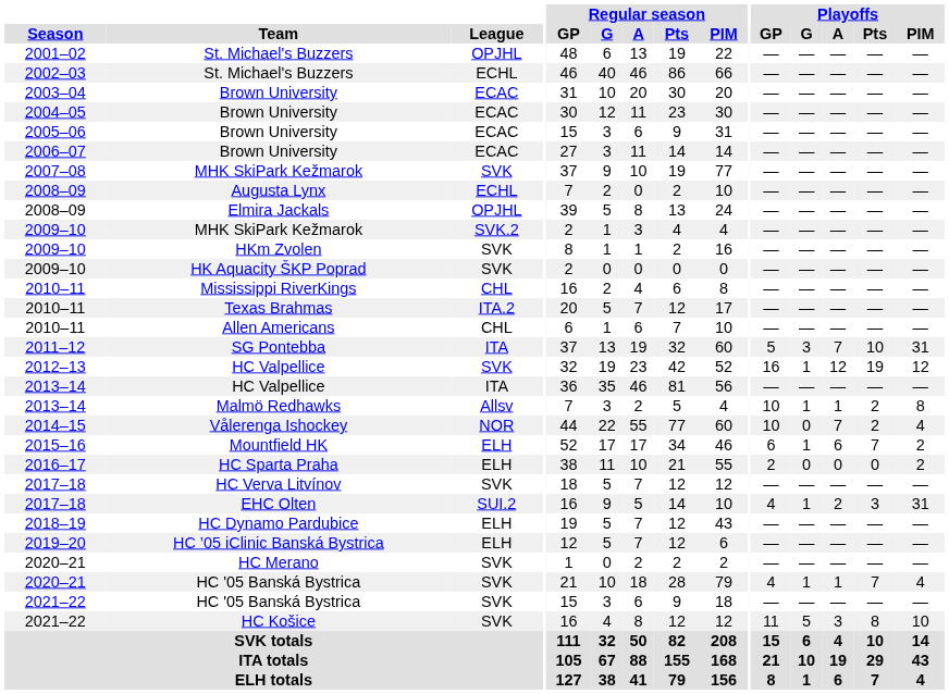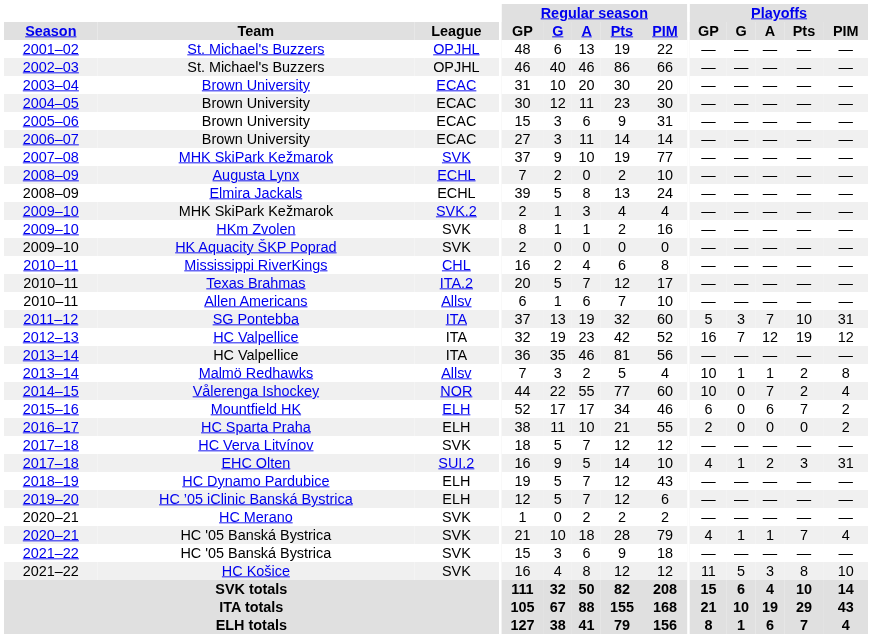 <table border="0" cellpadding="1" cellspacing="0" style="text-align:center; width:60em">
 <tr bgcolor="#e0e0e0">
 <th colspan="3" bgcolor="#ffffff"></th>
 <th rowspan="99" bgcolor="#ffffff"></th>
 <th colspan="5"><a href='#'>Regular season</a></th>
 <th rowspan="99" bgcolor="#ffffff"></th>
 <th colspan="5"><a href='#'>Playoffs</a></th>
 </tr>
 <tr bgcolor="#e0e0e0">
 <th><a href='#'>Season</a></th>
 <th>Team</th>
 <th>League</th>
 <th>GP</th>
 <th><a href='#'>G</a></th>
 <th><a href='#'>A</a></th>
 <th><a href='#'>Pts</a></th>
 <th><a href='#'>PIM</a></th>
 <th>GP</th>
 <th>G</th>
 <th>A</th>
 <th>Pts</th>
 <th>PIM</th>
 </tr>
 <tr>
 <td><a href='#'>2001–02</a></td>
 <td><a href='#'>St. Michael's Buzzers</a></td>
 <td><a href='#'>OPJHL</a></td>
 <td>48</td>
 <td>6</td>
 <td>13</td>
 <td>19</td>
 <td>22</td>
 <td>—</td>
 <td>—</td>
 <td>—</td>
 <td>—</td>
 <td>—</td>
 </tr>
 <tr bgcolor="#f0f0f0">
 <td><a href='#'>2002–03</a></td>
 <td>St. Michael's Buzzers</td>
-<td>ECHL</td>
+<td>OPJHL</td>
 <td>46</td>
 <td>40</td>
 <td>46</td>
 <td>86</td>
 <td>66</td>
 <td>—</td>
 <td>—</td>
 <td>—</td>
 <td>—</td>
 <td>—</td>
 </tr>
 <tr>
 <td><a href='#'>2003–04</a></td>
 <td><a href='#'>Brown University</a></td>
 <td><a href='#'>ECAC</a></td>
 <td>31</td>
 <td>10</td>
 <td>20</td>
 <td>30</td>
 <td>20</td>
 <td>—</td>
 <td>—</td>
 <td>—</td>
 <td>—</td>
 <td>—</td>
 </tr>
 <tr bgcolor="#f0f0f0">
 <td><a href='#'>2004–05</a></td>
 <td>Brown University</td>
 <td>ECAC</td>
 <td>30</td>
 <td>12</td>
 <td>11</td>
 <td>23</td>
 <td>30</td>
 <td>—</td>
 <td>—</td>
 <td>—</td>
 <td>—</td>
 <td>—</td>
 </tr>
 <tr>
 <td><a href='#'>2005–06</a></td>
 <td>Brown University</td>
 <td>ECAC</td>
 <td>15</td>
 <td>3</td>
 <td>6</td>
 <td>9</td>
 <td>31</td>
 <td>—</td>
 <td>—</td>
 <td>—</td>
 <td>—</td>
 <td>—</td>
 </tr>
 <tr bgcolor="#f0f0f0">
 <td><a href='#'>2006–07</a></td>
 <td>Brown University</td>
 <td>ECAC</td>
 <td>27</td>
 <td>3</td>
 <td>11</td>
 <td>14</td>
 <td>14</td>
 <td>—</td>
 <td>—</td>
 <td>—</td>
 <td>—</td>
 <td>—</td>
 </tr>
 <tr>
 <td><a href='#'>2007–08</a></td>
 <td><a href='#'>MHK SkiPark Kežmarok</a></td>
 <td><a href='#'>SVK</a></td>
 <td>37</td>
 <td>9</td>
 <td>10</td>
 <td>19</td>
 <td>77</td>
 <td>—</td>
 <td>—</td>
 <td>—</td>
 <td>—</td>
 <td>—</td>
 </tr>
 <tr bgcolor="#f0f0f0">
 <td><a href='#'>2008–09</a></td>
 <td><a href='#'>Augusta Lynx</a></td>
 <td><a href='#'>ECHL</a></td>
 <td>7</td>
 <td>2</td>
 <td>0</td>
 <td>2</td>
 <td>10</td>
 <td>—</td>
 <td>—</td>
 <td>—</td>
 <td>—</td>
 <td>—</td>
 </tr>
 <tr>
 <td>2008–09</td>
 <td><a href='#'>Elmira Jackals</a></td>
-<td><a href='#'>OPJHL</a></td>
+<td>ECHL</td>
 <td>39</td>
 <td>5</td>
 <td>8</td>
 <td>13</td>
 <td>24</td>
 <td>—</td>
 <td>—</td>
 <td>—</td>
 <td>—</td>
 <td>—</td>
 </tr>
 <tr bgcolor="#f0f0f0">
 <td><a href='#'>2009–10</a></td>
 <td>MHK SkiPark Kežmarok</td>
 <td><a href='#'>SVK.2</a></td>
 <td>2</td>
 <td>1</td>
 <td>3</td>
 <td>4</td>
 <td>4</td>
 <td>—</td>
 <td>—</td>
 <td>—</td>
 <td>—</td>
 <td>—</td>
 </tr>
 <tr>
 <td><a href='#'>2009–10</a></td>
 <td><a href='#'>HKm Zvolen</a></td>
 <td>SVK</td>
 <td>8</td>
 <td>1</td>
 <td>1</td>
 <td>2</td>
 <td>16</td>
 <td>—</td>
 <td>—</td>
 <td>—</td>
 <td>—</td>
 <td>—</td>
 </tr>
 <tr bgcolor="#f0f0f0">
 <td>2009–10</td>
 <td><a href='#'>HK Aquacity ŠKP Poprad</a></td>
 <td>SVK</td>
 <td>2</td>
 <td>0</td>
 <td>0</td>
 <td>0</td>
 <td>0</td>
 <td>—</td>
 <td>—</td>
 <td>—</td>
 <td>—</td>
 <td>—</td>
 </tr>
 <tr>
 <td><a href='#'>2010–11</a></td>
 <td><a href='#'>Mississippi RiverKings</a></td>
 <td><a href='#'>CHL</a></td>
 <td>16</td>
 <td>2</td>
 <td>4</td>
 <td>6</td>
 <td>8</td>
 <td>—</td>
 <td>—</td>
 <td>—</td>
 <td>—</td>
 <td>—</td>
 </tr>
 <tr bgcolor="#f0f0f0">
 <td>2010–11</td>
 <td><a href='#'>Texas Brahmas</a></td>
 <td><a href='#'>ITA.2</a></td>
 <td>20</td>
 <td>5</td>
 <td>7</td>
 <td>12</td>
 <td>17</td>
 <td>—</td>
 <td>—</td>
 <td>—</td>
 <td>—</td>
 <td>—</td>
 </tr>
 <tr>
 <td>2010–11</td>
 <td><a href='#'>Allen Americans</a></td>
-<td>CHL</td>
+<td><a href='#'>Allsv</a></td>
 <td>6</td>
 <td>1</td>
 <td>6</td>
 <td>7</td>
 <td>10</td>
 <td>—</td>
 <td>—</td>
 <td>—</td>
 <td>—</td>
 <td>—</td>
 </tr>
 <tr bgcolor="#f0f0f0">
 <td><a href='#'>2011–12</a></td>
 <td><a href='#'>SG Pontebba</a></td>
 <td><a href='#'>ITA</a></td>
 <td>37</td>
 <td>13</td>
 <td>19</td>
 <td>32</td>
 <td>60</td>
 <td>5</td>
 <td>3</td>
 <td>7</td>
 <td>10</td>
 <td>31</td>
 </tr>
 <tr>
 <td><a href='#'>2012–13</a></td>
 <td><a href='#'>HC Valpellice</a></td>
-<td><a href='#'>SVK</a></td>
+<td>ITA</td>
 <td>32</td>
 <td>19</td>
 <td>23</td>
 <td>42</td>
 <td>52</td>
 <td>16</td>
-<td>1</td>
+<td>7</td>
 <td>12</td>
 <td>19</td>
 <td>12</td>
 </tr>
 <tr bgcolor="#f0f0f0">
 <td><a href='#'>2013–14</a></td>
 <td>HC Valpellice</td>
 <td>ITA</td>
 <td>36</td>
 <td>35</td>
 <td>46</td>
 <td>81</td>
 <td>56</td>
 <td>—</td>
 <td>—</td>
 <td>—</td>
 <td>—</td>
 <td>—</td>
 </tr>
 <tr>
 <td><a href='#'>2013–14</a></td>
 <td><a href='#'>Malmö Redhawks</a></td>
 <td><a href='#'>Allsv</a></td>
 <td>7</td>
 <td>3</td>
 <td>2</td>
 <td>5</td>
 <td>4</td>
 <td>10</td>
 <td>1</td>
 <td>1</td>
 <td>2</td>
 <td>8</td>
 </tr>
 <tr bgcolor="#f0f0f0">
 <td><a href='#'>2014–15</a></td>
 <td><a href='#'>Vålerenga Ishockey</a></td>
 <td><a href='#'>NOR</a></td>
 <td>44</td>
 <td>22</td>
 <td>55</td>
 <td>77</td>
 <td>60</td>
 <td>10</td>
 <td>0</td>
 <td>7</td>
 <td>2</td>
 <td>4</td>
 </tr>
 <tr>
 <td><a href='#'>2015–16</a></td>
 <td><a href='#'>Mountfield HK</a></td>
 <td><a href='#'>ELH</a></td>
 <td>52</td>
 <td>17</td>
 <td>17</td>
 <td>34</td>
 <td>46</td>
 <td>6</td>
-<td>1</td>
+<td>0</td>
 <td>6</td>
 <td>7</td>
 <td>2</td>
 </tr>
 <tr bgcolor="#f0f0f0">
 <td><a href='#'>2016–17</a></td>
 <td><a href='#'>HC Sparta Praha</a></td>
 <td>ELH</td>
 <td>38</td>
 <td>11</td>
 <td>10</td>
 <td>21</td>
 <td>55</td>
 <td>2</td>
 <td>0</td>
 <td>0</td>
 <td>0</td>
 <td>2</td>
 </tr>
 <tr>
 <td><a href='#'>2017–18</a></td>
 <td><a href='#'>HC Verva Litvínov</a></td>
 <td>SVK</td>
 <td>18</td>
 <td>5</td>
 <td>7</td>
 <td>12</td>
 <td>12</td>
 <td>—</td>
 <td>—</td>
 <td>—</td>
 <td>—</td>
 <td>—</td>
 </tr>
 <tr bgcolor="#f0f0f0">
 <td><a href='#'>2017–18</a></td>
 <td><a href='#'>EHC Olten</a></td>
 <td><a href='#'>SUI.2</a></td>
 <td>16</td>
 <td>9</td>
 <td>5</td>
 <td>14</td>
 <td>10</td>
 <td>4</td>
 <td>1</td>
 <td>2</td>
 <td>3</td>
 <td>31</td>
 </tr>
 <tr>
 <td><a href='#'>2018–19</a></td>
 <td><a href='#'>HC Dynamo Pardubice</a></td>
 <td>ELH</td>
 <td>19</td>
 <td>5</td>
 <td>7</td>
 <td>12</td>
 <td>43</td>
 <td>—</td>
 <td>—</td>
 <td>—</td>
 <td>—</td>
 <td>—</td>
 </tr>
 <tr bgcolor="#f0f0f0">
 <td><a href='#'>2019–20</a></td>
 <td><a href='#'>HC ’05 iClinic Banská Bystrica</a></td>
 <td>ELH</td>
 <td>12</td>
 <td>5</td>
 <td>7</td>
 <td>12</td>
 <td>6</td>
 <td>—</td>
 <td>—</td>
 <td>—</td>
 <td>—</td>
 <td>—</td>
 </tr>
 <tr>
 <td>2020–21</td>
 <td><a href='#'>HC Merano</a></td>
 <td>SVK</td>
 <td>1</td>
 <td>0</td>
 <td>2</td>
 <td>2</td>
 <td>2</td>
 <td>—</td>
 <td>—</td>
 <td>—</td>
 <td>—</td>
 <td>—</td>
 </tr>
 <tr bgcolor="#f0f0f0">
 <td><a href='#'>2020–21</a></td>
 <td>HC '05 Banská Bystrica</td>
 <td>SVK</td>
 <td>21</td>
 <td>10</td>
 <td>18</td>
 <td>28</td>
 <td>79</td>
 <td>4</td>
 <td>1</td>
 <td>1</td>
 <td>7</td>
 <td>4</td>
 </tr>
 <tr>
 <td><a href='#'>2021–22</a></td>
 <td>HC '05 Banská Bystrica</td>
 <td>SVK</td>
 <td>15</td>
 <td>3</td>
 <td>6</td>
 <td>9</td>
 <td>18</td>
 <td>—</td>
 <td>—</td>
 <td>—</td>
 <td>—</td>
 <td>—</td>
 </tr>
 <tr bgcolor="#f0f0f0">
 <td>2021–22</td>
 <td><a href='#'>HC Košice</a></td>
 <td>SVK</td>
 <td>16</td>
 <td>4</td>
 <td>8</td>
 <td>12</td>
 <td>12</td>
 <td>11</td>
 <td>5</td>
 <td>3</td>
 <td>8</td>
 <td>10</td>
 </tr>
 <tr bgcolor="#e0e0e0">
 <th colspan="3">SVK totals</th>
 <th>111</th>
 <th>32</th>
 <th>50</th>
 <th>82</th>
 <th>208</th>
 <th>15</th>
 <th>6</th>
 <th>4</th>
 <th>10</th>
 <th>14</th>
 </tr>
 <tr bgcolor="#e0e0e0">
 <th colspan="3">ITA totals</th>
 <th>105</th>
 <th>67</th>
 <th>88</th>
 <th>155</th>
 <th>168</th>
 <th>21</th>
 <th>10</th>
 <th>19</th>
 <th>29</th>
 <th>43</th>
 </tr>
 <tr bgcolor="#e0e0e0">
 <th colspan="3">ELH totals</th>
 <th>127</th>
 <th>38</th>
 <th>41</th>
 <th>79</th>
 <th>156</th>
 <th>8</th>
 <th>1</th>
 <th>6</th>
 <th>7</th>
 <th>4</th>
 </tr>
 </table>
